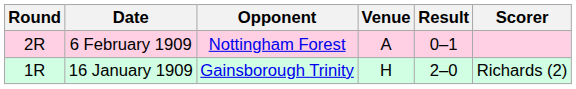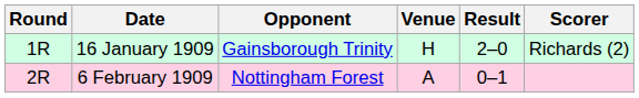 <table class="wikitable sortable" style="text-align:center;">
 <tr>
 <th>Round</th>
 <th>Date</th>
 <th>Opponent</th>
 <th>Venue</th>
 <th>Result</th>
 <th>Scorer</th>
 </tr>
+<tr style="background:#d0ffe3;">
+<td>1R</td>
+<td>16 January 1909</td>
+<td><a href='#'>Gainsborough Trinity</a></td>
+<td>H</td>
+<td>2–0</td>
+<td>Richards (2)</td>
+</tr>
 <tr style="background:#ffd0e3;">
 <td>2R</td>
 <td>6 February 1909</td>
 <td><a href='#'>Nottingham Forest</a></td>
 <td>A</td>
 <td>0–1</td>
 <td></td>
 </tr>
-<tr style="background:#d0ffe3;">
-<td>1R</td>
-<td>16 January 1909</td>
-<td><a href='#'>Gainsborough Trinity</a></td>
-<td>H</td>
-<td>2–0</td>
-<td>Richards (2)</td>
-</tr>
 </table>
